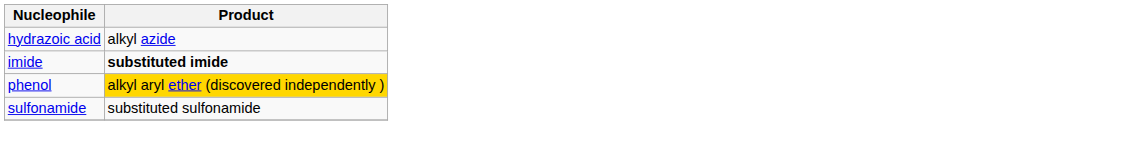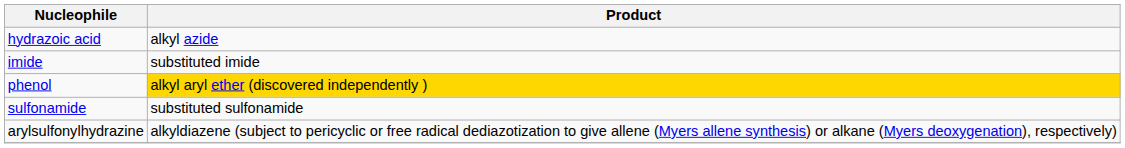 <table class=wikitable>
 <tr>
 <th>Nucleophile</th>
 <th>Product</th>
 </tr>
 <tr>
 <td><a href='#'>hydrazoic acid</a></td>
 <td>alkyl <a href='#'>azide</a></td>
 </tr>
 <tr>
 <td><a href='#'>imide</a></td>
-<td><strong>substituted imide</strong></td>
+<td>substituted imide</td>
 </tr>
 <tr>
 <td><a href='#'>phenol</a></td>
 <td style="background: gold;">alkyl aryl <a href='#'>ether</a> (discovered independently )</td>
 </tr>
 <tr>
 <td><a href='#'>sulfonamide</a></td>
 <td>substituted sulfonamide</td>
 </tr>
 <tr>
+<td>arylsulfonylhydrazine</td>
+<td>alkyldiazene (subject to pericyclic or free radical dediazotization to give allene (<a href='#'>Myers allene synthesis</a>) or alkane (<a href='#'>Myers deoxygenation</a>), respectively)</td>
+</tr>
+<tr>
 </tr>
 </table>
